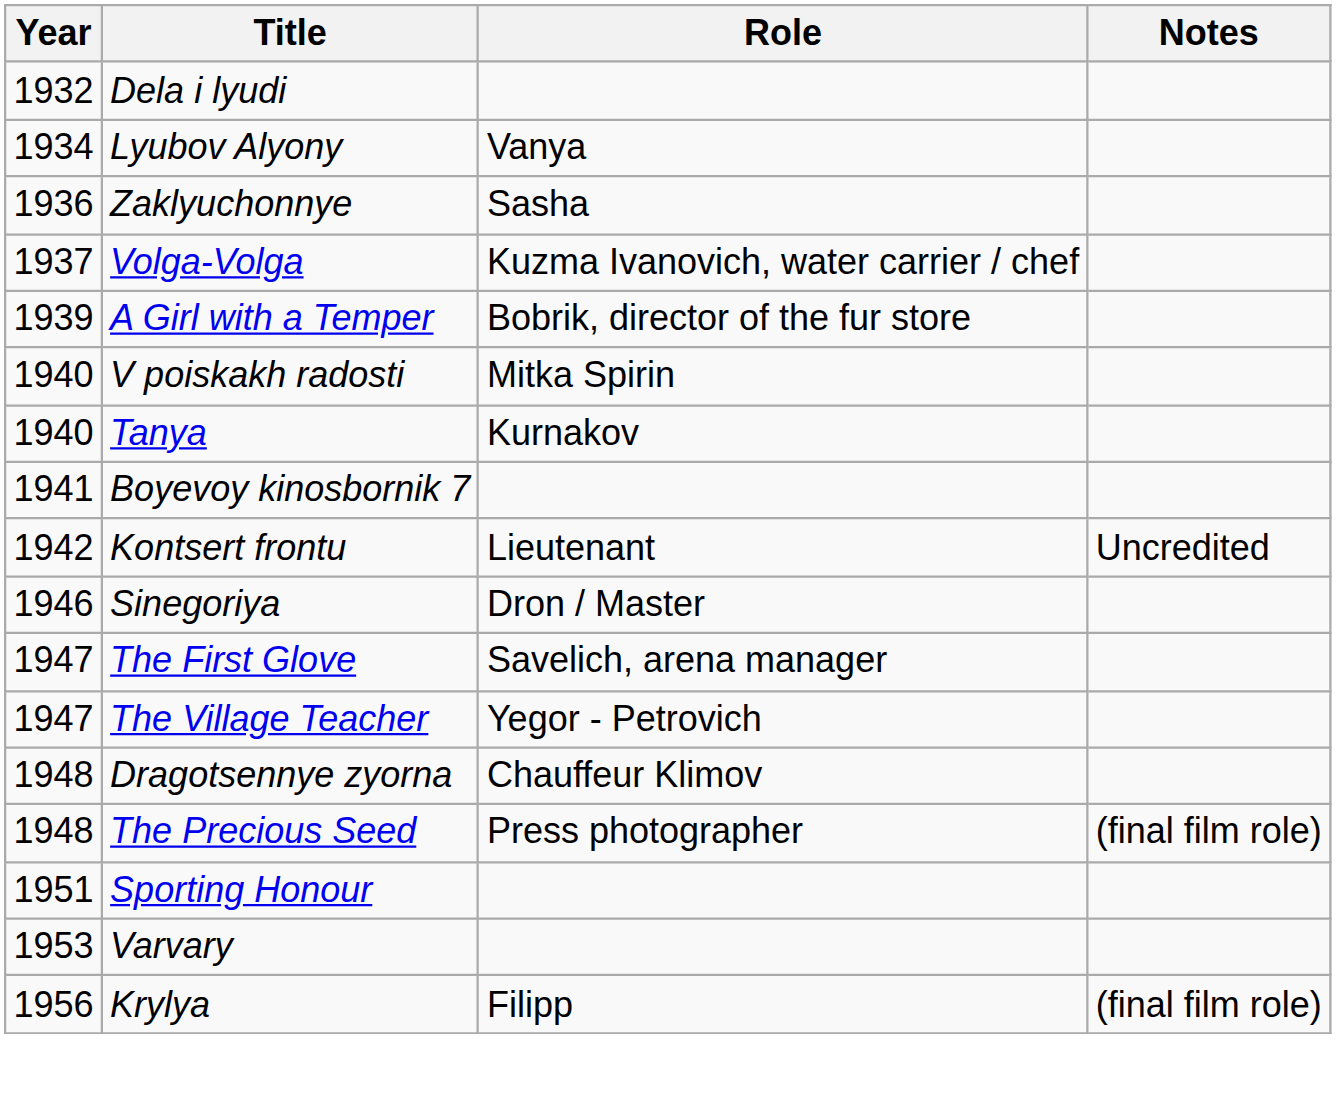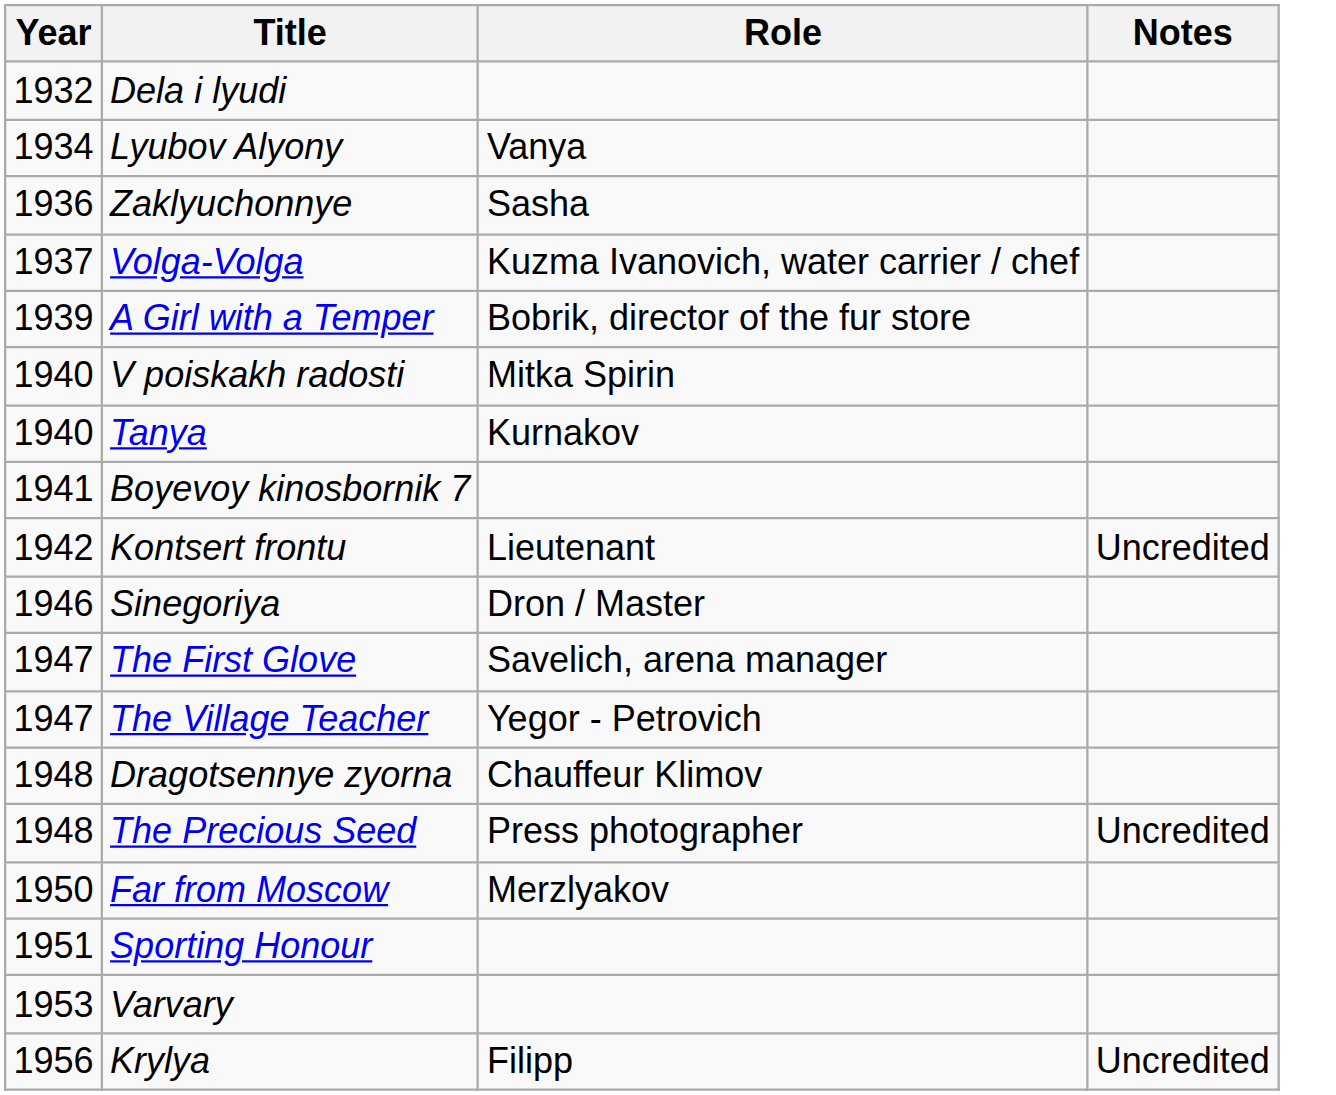 <table class="wikitable">
 <tr>
 <th>Year</th>
 <th>Title</th>
 <th>Role</th>
 <th>Notes</th>
 </tr>
 <tr>
 <td>1932</td>
 <td><em>Dela i lyudi</em></td>
 <td></td>
 <td></td>
 </tr>
 <tr>
 <td>1934</td>
 <td><em>Lyubov Alyony</em></td>
 <td>Vanya</td>
 <td></td>
 </tr>
 <tr>
 <td>1936</td>
 <td><em>Zaklyuchonnye</em></td>
 <td>Sasha</td>
 <td></td>
 </tr>
 <tr>
 <td>1937</td>
 <td><em><a href='#'>Volga-Volga</a></em></td>
 <td>Kuzma Ivanovich, water carrier / chef</td>
 <td></td>
 </tr>
 <tr>
 <td>1939</td>
 <td><em><a href='#'>A Girl with a Temper</a></em></td>
 <td>Bobrik, director of the fur store</td>
 <td></td>
 </tr>
 <tr>
 <td>1940</td>
 <td><em>V poiskakh radosti</em></td>
 <td>Mitka Spirin</td>
 <td></td>
 </tr>
 <tr>
 <td>1940</td>
 <td><em><a href='#'>Tanya</a></em></td>
 <td>Kurnakov</td>
 <td></td>
 </tr>
 <tr>
 <td>1941</td>
 <td><em>Boyevoy kinosbornik 7</em></td>
 <td></td>
 <td></td>
 </tr>
 <tr>
 <td>1942</td>
 <td><em>Kontsert frontu</em></td>
 <td>Lieutenant</td>
 <td>Uncredited</td>
 </tr>
 <tr>
 <td>1946</td>
 <td><em>Sinegoriya</em></td>
 <td>Dron / Master</td>
 <td></td>
 </tr>
 <tr>
 <td>1947</td>
 <td><em><a href='#'>The First Glove</a></em></td>
 <td>Savelich, arena manager</td>
 <td></td>
 </tr>
 <tr>
 <td>1947</td>
 <td><em><a href='#'>The Village Teacher</a></em></td>
 <td>Yegor - Petrovich</td>
 <td></td>
 </tr>
 <tr>
 <td>1948</td>
 <td><em>Dragotsennye zyorna</em></td>
 <td>Chauffeur Klimov</td>
 <td></td>
 </tr>
 <tr>
 <td>1948</td>
 <td><em><a href='#'>The Precious Seed</a></em></td>
 <td>Press photographer</td>
-<td>(final film role)</td>
+<td>Uncredited</td>
+</tr>
+<tr>
+<td>1950</td>
+<td><em><a href='#'>Far from Moscow</a></em></td>
+<td>Merzlyakov</td>
+<td></td>
 </tr>
 <tr>
 <td>1951</td>
 <td><em><a href='#'>Sporting Honour</a></em></td>
 <td></td>
 <td></td>
 </tr>
 <tr>
 <td>1953</td>
 <td><em>Varvary</em></td>
 <td></td>
 <td></td>
 </tr>
 <tr>
 <td>1956</td>
 <td><em>Krylya</em></td>
 <td>Filipp</td>
-<td>(final film role)</td>
+<td>Uncredited</td>
 </tr>
 </table>
